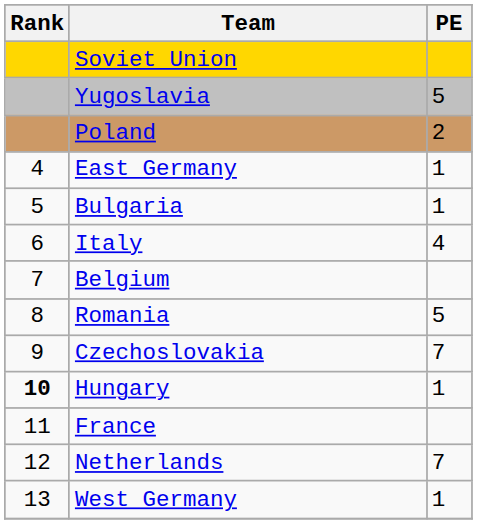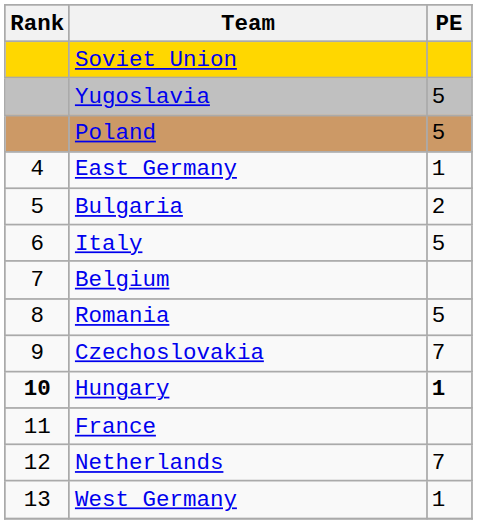 <table class="wikitable">
 <tr>
 <th>Rank</th>
 <th width=200>Team</th>
 <th width=20>PE</th>
 </tr>
 <tr bgcolor=gold>
 <td align=center></td>
 <td> <a href='#'>Soviet Union</a></td>
 <td></td>
 </tr>
 <tr bgcolor=silver>
 <td align=center></td>
 <td> <a href='#'>Yugoslavia</a></td>
 <td>5</td>
 </tr>
 <tr bgcolor=cc9966>
 <td align=center></td>
 <td> <a href='#'>Poland</a></td>
-<td>2</td>
+<td>5</td>
 </tr>
 <tr>
 <td align=center>4</td>
 <td> <a href='#'>East Germany</a></td>
 <td>1</td>
 </tr>
 <tr>
 <td align=center>5</td>
 <td> <a href='#'>Bulgaria</a></td>
-<td>1</td>
+<td>2</td>
 </tr>
 <tr>
 <td align=center>6</td>
 <td> <a href='#'>Italy</a></td>
-<td>4</td>
+<td>5</td>
 </tr>
 <tr>
 <td align=center>7</td>
 <td> <a href='#'>Belgium</a></td>
 <td></td>
 </tr>
 <tr>
 <td align=center>8</td>
 <td> <a href='#'>Romania</a></td>
 <td>5</td>
 </tr>
 <tr>
 <td align=center>9</td>
 <td> <a href='#'>Czechoslovakia</a></td>
 <td>7</td>
 </tr>
 <tr>
 <td align=center><strong>10</strong></td>
 <td> <a href='#'>Hungary</a></td>
-<td>1</td>
+<td><strong>1</strong></td>
 </tr>
 <tr>
 <td align=center>11</td>
 <td> <a href='#'>France</a></td>
 <td></td>
 </tr>
 <tr>
 <td align=center>12</td>
 <td> <a href='#'>Netherlands</a></td>
 <td>7</td>
 </tr>
 <tr>
 <td align=center>13</td>
 <td> <a href='#'>West Germany</a></td>
 <td>1</td>
 </tr>
 <tr>
 </tr>
 </table>
